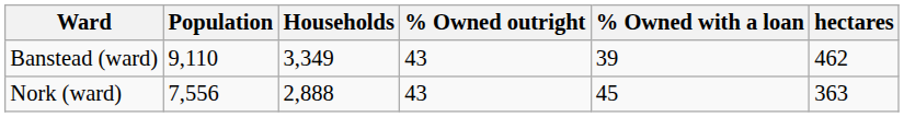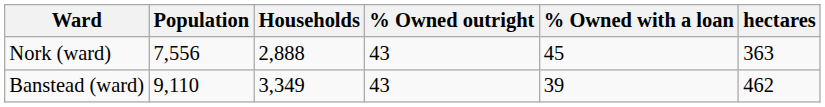 <table class="wikitable">
 <tr>
 <th>Ward</th>
 <th>Population</th>
 <th>Households</th>
 <th>% Owned outright</th>
 <th>% Owned with a loan</th>
 <th>hectares</th>
 </tr>
 <tr>
+<td>Nork (ward)</td>
+<td>7,556</td>
+<td>2,888</td>
+<td>43</td>
+<td>45</td>
+<td>363</td>
+</tr>
+<tr>
 <td>Banstead (ward)</td>
 <td>9,110</td>
 <td>3,349</td>
 <td>43</td>
 <td>39</td>
 <td>462</td>
 </tr>
-<tr>
-<td>Nork (ward)</td>
-<td>7,556</td>
-<td>2,888</td>
-<td>43</td>
-<td>45</td>
-<td>363</td>
-</tr>
 </table>
